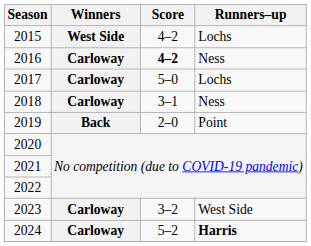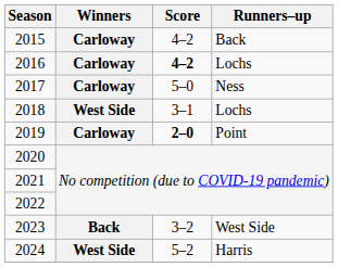 <table class="sortable wikitable plainrowheaders">
 <tr>
 <th scope="col">Season</th>
 <th scope="col">Winners</th>
 <th scope="col">Score</th>
 <th scope="col">Runners–up</th>
 </tr>
 <tr>
 <td align=center>2015</td>
-<th scope="row">West Side</th>
+<th scope="row">Carloway</th>
 <td align=center>4–2</td>
-<td>Lochs</td>
+<td>Back</td>
 </tr>
 <tr>
 <td align=center>2016</td>
 <th scope="row">Carloway</th>
 <td align=center><strong>4–2</strong></td>
-<td>Ness</td>
+<td>Lochs</td>
 </tr>
 <tr>
 <td align=center>2017</td>
 <th scope="row">Carloway</th>
 <td align=center>5–0</td>
+<td>Ness</td>
+</tr>
+<tr>
+<td align=center>2018</td>
+<th scope="row">West Side</th>
+<td align=center>3–1</td>
 <td>Lochs</td>
 </tr>
 <tr>
-<td align=center>2018</td>
+<td align=center>2019</td>
 <th scope="row">Carloway</th>
-<td align=center>3–1</td>
-<td>Ness</td>
-</tr>
-<tr>
-<td align=center>2019</td>
-<th scope="row">Back</th>
-<td align=center>2–0</td>
+<td align=center><strong>2–0</strong></td>
 <td>Point</td>
 </tr>
 <tr>
 <td align=center>2020</td>
 <td rowspan=3 colspan=4 align="center" bgcolor="#f5f5f5"><em>No competition (due to <a href='#'>COVID-19 pandemic</a>)</em></td>
 </tr>
 <tr>
 <td align=center>2021</td>
 </tr>
 <tr>
 <td align=center>2022</td>
 </tr>
 <tr>
 <td align=center>2023</td>
-<th scope="row">Carloway</th>
+<th scope="row">Back</th>
 <td align=center>3–2</td>
 <td>West Side</td>
 </tr>
 <tr>
 <td align=center>2024</td>
-<th scope="row">Carloway</th>
+<th scope="row">West Side</th>
 <td align=center>5–2</td>
-<td><strong>Harris</strong></td>
+<td>Harris</td>
 </tr>
 <tr>
 </tr>
 </table>
